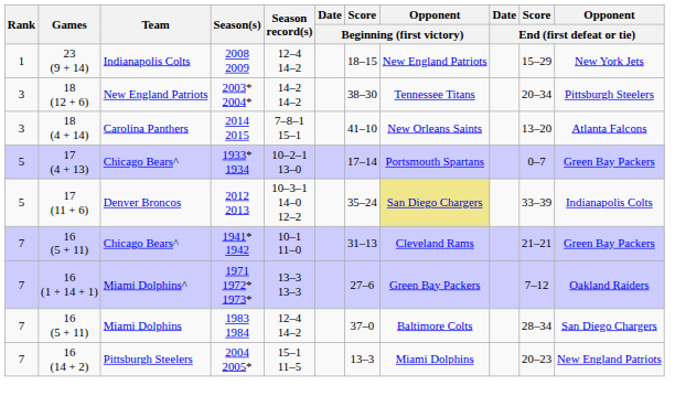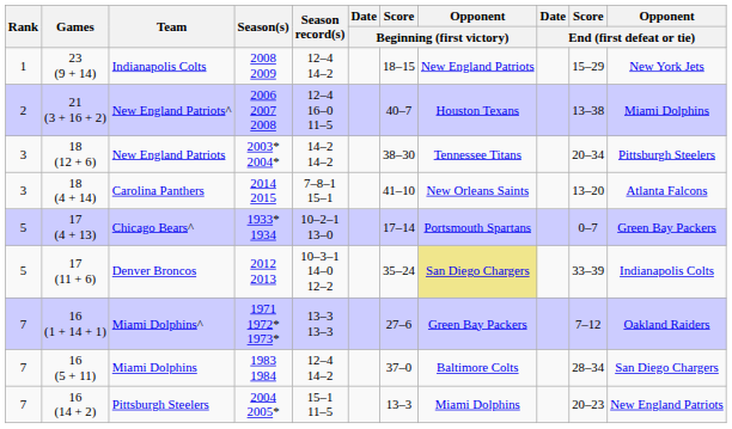 <table class="wikitable sortable" style="font-size:95%">
 <tr>
 <th rowspan="2">Rank</th>
 <th rowspan="2">Games</th>
 <th rowspan="2">Team</th>
 <th rowspan="2">Season(s)</th>
 <th rowspan="2">Season<br>record(s)</th>
 <th>Date</th>
 <th class="unsortable">Score</th>
 <th>Opponent</th>
 <th>Date</th>
 <th class="unsortable">Score</th>
 <th>Opponent</th>
 </tr>
 <tr class="unsortable">
 <th colspan="3">Beginning (first victory)</th>
 <th colspan="3">End (first defeat or tie)</th>
 </tr>
 <tr>
 <td align="center">1</td>
 <td align="center">23<br>(9 + 14)</td>
 <td><a href='#'>Indianapolis Colts</a></td>
 <td align="center"><a href='#'>2008</a><br><a href='#'>2009</a></td>
 <td align="center">12–4<br>14–2</td>
 <td align="center"></td>
 <td align="center">18–15</td>
 <td align="center"><a href='#'>New England Patriots</a></td>
 <td align="center"></td>
 <td align="center">15–29</td>
 <td align="center"><a href='#'>New York Jets</a></td>
+</tr>
+<tr style="background:#ccccff;">
+<td align="center">2</td>
+<td align="center">21<br>(3 + 16 + 2)</td>
+<td><a href='#'>New England Patriots</a>^</td>
+<td align="center"><a href='#'>2006</a><br><a href='#'>2007</a><br><a href='#'>2008</a></td>
+<td align="center">12–4<br>16–0<br>11–5</td>
+<td align="center"></td>
+<td align="center">40–7</td>
+<td align="center"><a href='#'>Houston Texans</a></td>
+<td align="center"></td>
+<td align="center">13–38</td>
+<td align="center"><a href='#'>Miami Dolphins</a></td>
 </tr>
 <tr>
 <td align="center">3 </td>
 <td align="center">18<br>(12 + 6)</td>
 <td><a href='#'>New England Patriots</a></td>
 <td align="center"><a href='#'>2003</a>*<br><a href='#'>2004</a>*</td>
 <td align="center">14–2<br>14–2</td>
 <td align="center"></td>
 <td align="center">38–30</td>
 <td align="center"><a href='#'>Tennessee Titans</a></td>
 <td align="center"></td>
 <td align="center">20–34</td>
 <td align="center"><a href='#'>Pittsburgh Steelers</a></td>
 </tr>
 <tr>
 <td align="center">3 </td>
 <td align="center">18<br>(4 + 14)</td>
 <td><a href='#'>Carolina Panthers</a></td>
 <td align="center"><a href='#'>2014</a><br><a href='#'>2015</a></td>
 <td align="center">7–8–1<br>15–1</td>
 <td align="center"></td>
 <td align="center">41–10</td>
 <td align="center"><a href='#'>New Orleans Saints</a></td>
 <td align="center"></td>
 <td align="center">13–20</td>
 <td align="center"><a href='#'>Atlanta Falcons</a></td>
 </tr>
 <tr style="background:#ccccff;">
 <td align="center">5 </td>
 <td align="center">17<br>(4 + 13)</td>
 <td><a href='#'>Chicago Bears</a>^</td>
 <td align="center"><a href='#'>1933</a>*<br><a href='#'>1934</a></td>
 <td align="center">10–2–1<br>13–0</td>
 <td align="center"></td>
 <td align="center">17–14</td>
 <td align="center"><a href='#'>Portsmouth Spartans</a></td>
 <td align="center"></td>
 <td align="center">0–7</td>
 <td align="center"><a href='#'>Green Bay Packers</a></td>
 </tr>
 <tr>
 <td align="center">5 </td>
 <td align="center">17<br>(11 + 6)</td>
 <td><a href='#'>Denver Broncos</a></td>
 <td align="center"><a href='#'>2012</a><br><a href='#'>2013</a></td>
 <td align="center">10–3–1<br>14–0<br>12–2</td>
 <td align="center"></td>
 <td align="center">35–24</td>
 <td align="center" style="background: khaki;"><a href='#'>San Diego Chargers</a></td>
 <td align="center"></td>
 <td align="center">33–39</td>
 <td align="center"><a href='#'>Indianapolis Colts</a></td>
 </tr>
 <tr style="background:#ccccff;">
 <td align="center">7 </td>
-<td align="center">16<br>(5 + 11)</td>
-<td><a href='#'>Chicago Bears</a>^</td>
-<td align="center"><a href='#'>1941</a>*<br><a href='#'>1942</a></td>
-<td align="center">10–1<br>11–0</td>
-<td align="center"></td>
-<td align="center">31–13</td>
-<td align="center"><a href='#'>Cleveland Rams</a></td>
-<td align="center"></td>
-<td align="center">21–21</td>
-<td align="center"><a href='#'>Green Bay Packers</a></td>
-</tr>
-<tr style="background:#ccccff;">
-<td align="center">7 </td>
 <td align="center">16<br>(1 + 14 + 1)</td>
 <td><a href='#'>Miami Dolphins</a>^</td>
 <td align="center"><a href='#'>1971</a><br><a href='#'>1972</a>*<br><a href='#'>1973</a>*</td>
 <td align="center">13–3<br>13–3</td>
 <td align="center"></td>
 <td align="center">27–6</td>
 <td align="center"><a href='#'>Green Bay Packers</a></td>
 <td align="center"></td>
 <td align="center">7–12</td>
 <td align="center"><a href='#'>Oakland Raiders</a></td>
 </tr>
 <tr>
 <td align="center">7 </td>
 <td align="center">16<br>(5 + 11)</td>
 <td><a href='#'>Miami Dolphins</a></td>
 <td align="center"><a href='#'>1983</a><br><a href='#'>1984</a></td>
 <td align="center">12–4<br>14–2</td>
 <td align="center"></td>
 <td align="center">37–0</td>
 <td align="center"><a href='#'>Baltimore Colts</a></td>
 <td align="center"></td>
 <td align="center">28–34</td>
 <td align="center"><a href='#'>San Diego Chargers</a></td>
 </tr>
 <tr>
 <td align="center">7 </td>
 <td align="center">16<br>(14 + 2)</td>
 <td><a href='#'>Pittsburgh Steelers</a></td>
 <td align="center"><a href='#'>2004</a><br><a href='#'>2005</a>*</td>
 <td align="center">15–1<br>11–5</td>
 <td align="center"></td>
 <td align="center">13–3</td>
 <td align="center"><a href='#'>Miami Dolphins</a></td>
 <td align="center"></td>
 <td align="center">20–23</td>
 <td align="center"><a href='#'>New England Patriots</a></td>
 </tr>
 </table>
